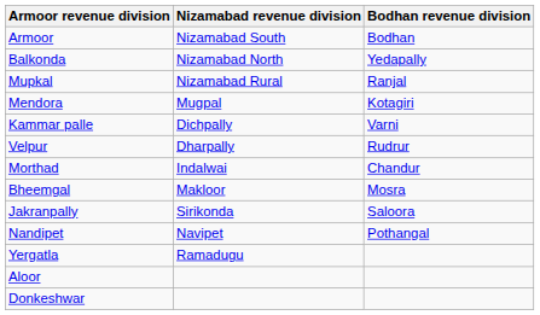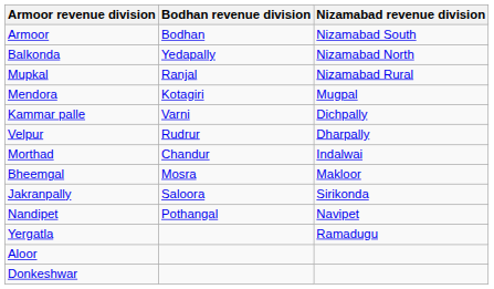 <table class="wikitable">
 <tr>
 <th scope="col">Armoor revenue division</th>
+<th scope="col">Bodhan revenue division</th>
 <th scope="col">Nizamabad revenue division</th>
-<th scope="col">Bodhan revenue division</th>
 </tr>
 <tr>
 <td><a href='#'>Armoor</a></td>
+<td><a href='#'>Bodhan</a></td>
 <td><a href='#'>Nizamabad South</a></td>
-<td><a href='#'>Bodhan</a></td>
 </tr>
 <tr>
 <td><a href='#'>Balkonda</a></td>
+<td><a href='#'>Yedapally</a></td>
 <td><a href='#'>Nizamabad North</a></td>
-<td><a href='#'>Yedapally</a></td>
 </tr>
 <tr>
 <td><a href='#'>Mupkal</a></td>
+<td><a href='#'>Ranjal</a></td>
 <td><a href='#'>Nizamabad Rural</a></td>
-<td><a href='#'>Ranjal</a></td>
 </tr>
 <tr>
 <td><a href='#'>Mendora</a></td>
+<td><a href='#'>Kotagiri</a></td>
 <td><a href='#'>Mugpal</a></td>
-<td><a href='#'>Kotagiri</a></td>
 </tr>
 <tr>
 <td><a href='#'>Kammar palle</a></td>
+<td><a href='#'>Varni</a></td>
 <td><a href='#'>Dichpally</a></td>
-<td><a href='#'>Varni</a></td>
 </tr>
 <tr>
 <td><a href='#'>Velpur</a></td>
+<td><a href='#'>Rudrur</a></td>
 <td><a href='#'>Dharpally</a></td>
-<td><a href='#'>Rudrur</a></td>
 </tr>
 <tr>
 <td><a href='#'>Morthad</a></td>
+<td><a href='#'>Chandur</a></td>
 <td><a href='#'>Indalwai</a></td>
-<td><a href='#'>Chandur</a></td>
 </tr>
 <tr>
 <td><a href='#'>Bheemgal</a></td>
+<td><a href='#'>Mosra</a></td>
 <td><a href='#'>Makloor</a></td>
-<td><a href='#'>Mosra</a></td>
 </tr>
 <tr>
 <td><a href='#'>Jakranpally</a></td>
+<td><a href='#'>Saloora</a></td>
 <td><a href='#'>Sirikonda</a></td>
-<td><a href='#'>Saloora</a></td>
 </tr>
 <tr>
 <td><a href='#'>Nandipet</a></td>
+<td><a href='#'>Pothangal</a></td>
 <td><a href='#'>Navipet</a></td>
-<td><a href='#'>Pothangal</a></td>
 </tr>
 <tr>
 <td><a href='#'>Yergatla</a></td>
+<td></td>
 <td><a href='#'>Ramadugu</a></td>
-<td></td>
 </tr>
 <tr>
 <td><a href='#'>Aloor</a></td>
 <td></td>
 <td></td>
 </tr>
 <tr>
 <td><a href='#'>Donkeshwar</a></td>
 <td></td>
 <td></td>
 </tr>
 </table>
